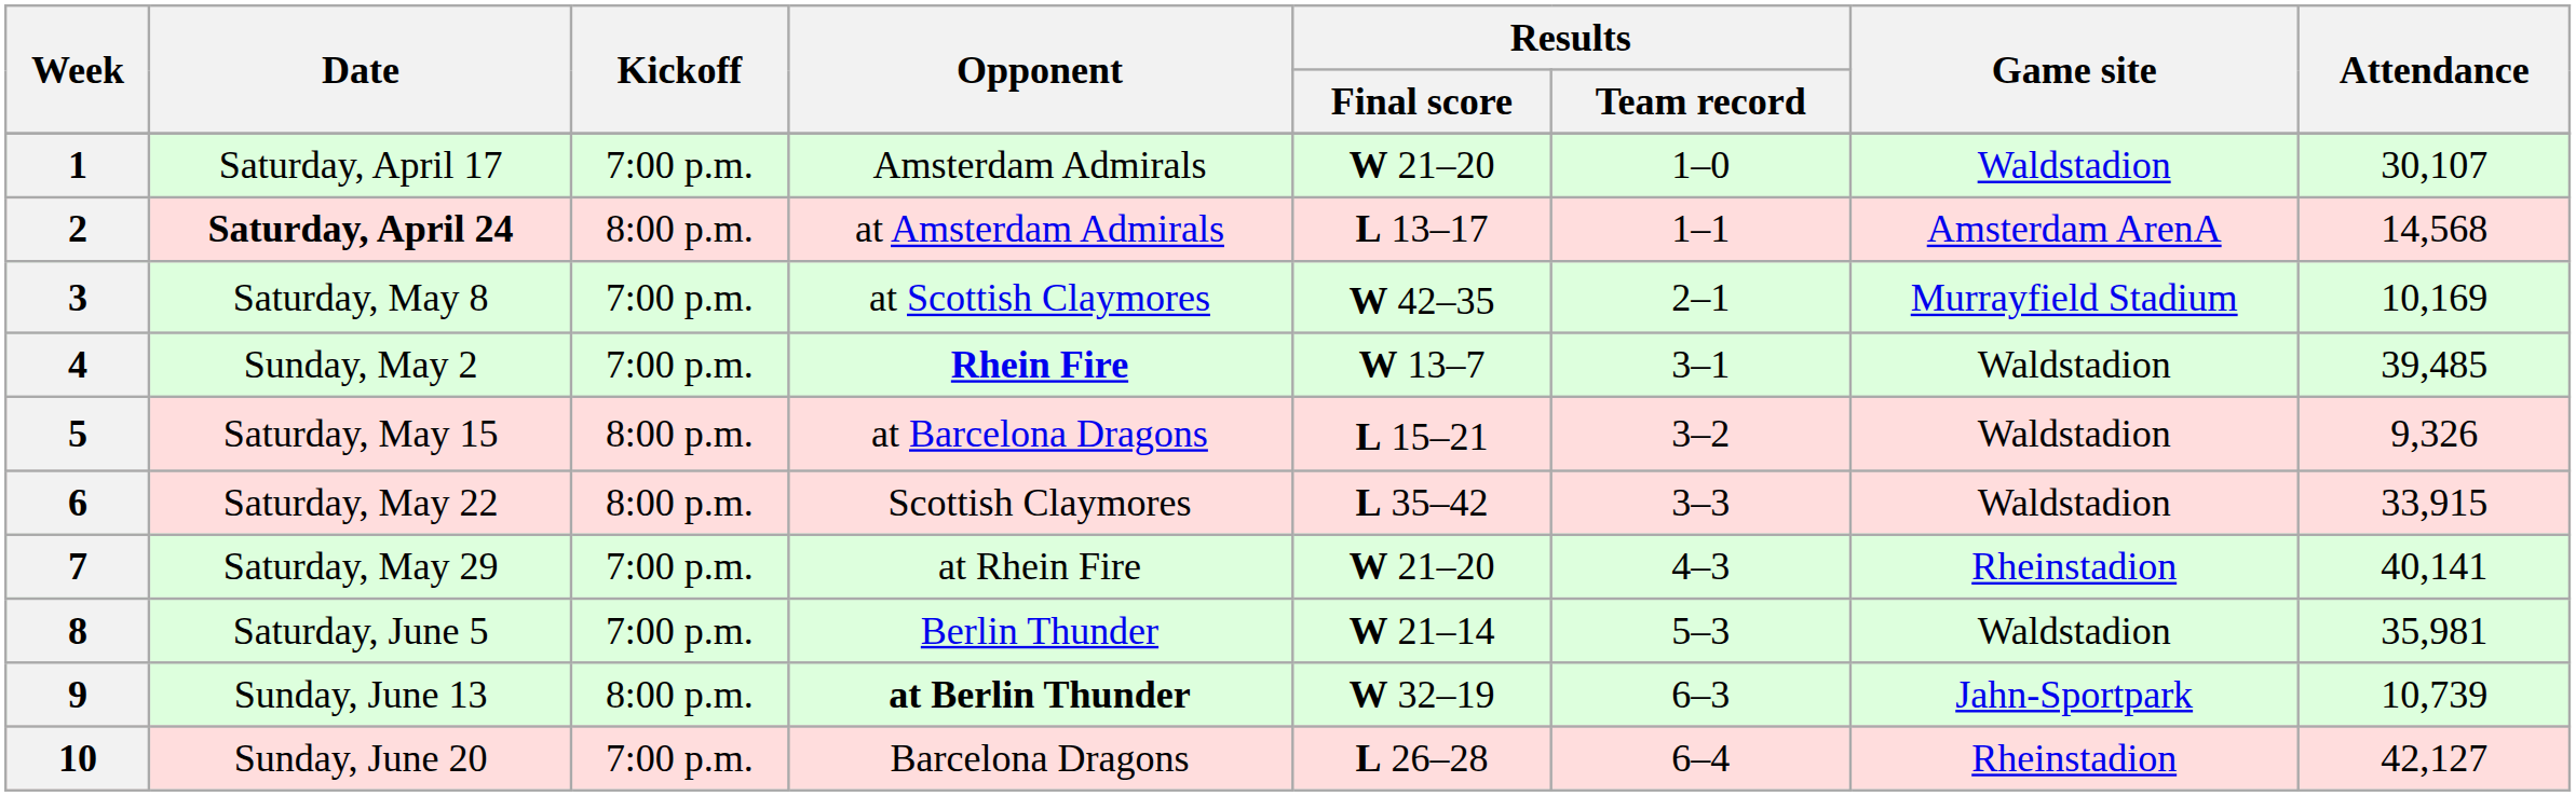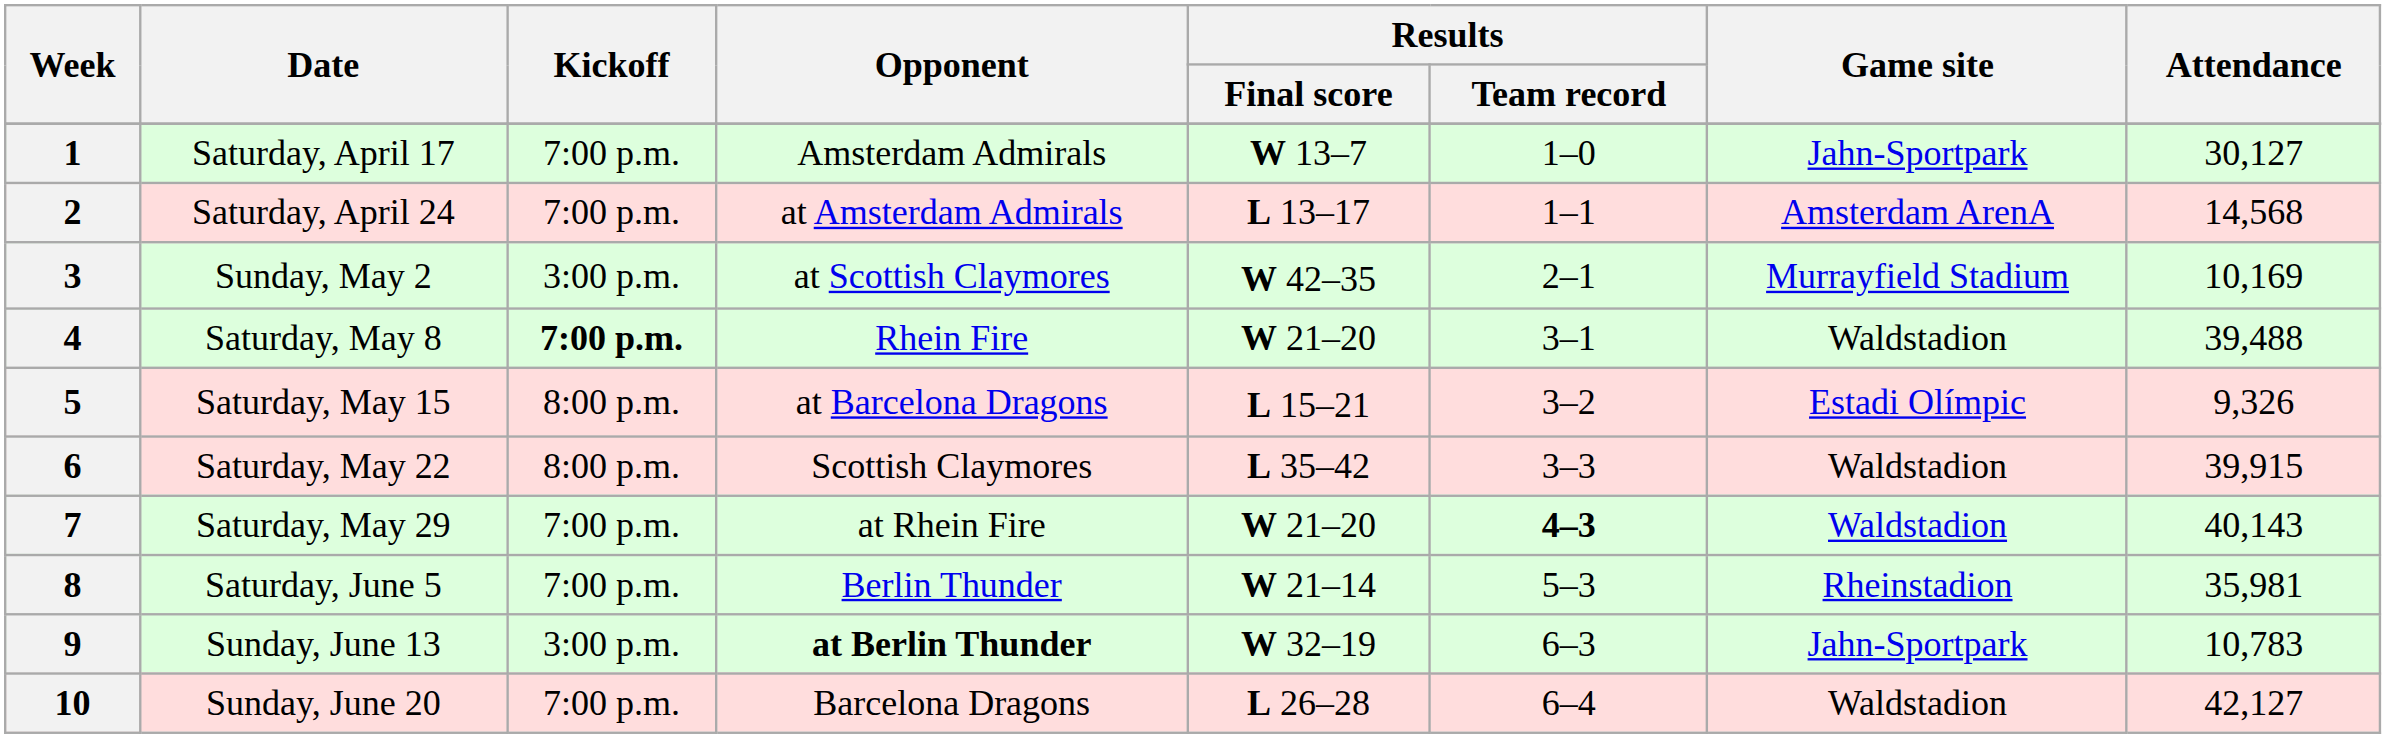 <table class="wikitable" style="font-size:95%; text-align:center; width:66em">
 <tr>
 <th rowspan="2">Week</th>
 <th rowspan="2">Date</th>
 <th rowspan="2">Kickoff </th>
 <th rowspan="2">Opponent</th>
 <th colspan="2">Results</th>
 <th rowspan="2">Game site</th>
 <th rowspan="2">Attendance</th>
 </tr>
 <tr>
 <th>Final score</th>
 <th>Team record</th>
 </tr>
 <tr>
 </tr>
 <tr bgcolor="#DFD">
 <th>1</th>
 <td>Saturday, April 17</td>
 <td>7:00 p.m.</td>
 <td>Amsterdam Admirals</td>
-<td><strong>W</strong> 21–20</td>
+<td><strong>W</strong> 13–7</td>
 <td>1–0</td>
-<td><a href='#'>Waldstadion</a></td>
-<td>30,107</td>
+<td><a href='#'>Jahn-Sportpark</a></td>
+<td>30,127</td>
 </tr>
 <tr bgcolor="#FDD">
 <th>2</th>
-<td><strong>Saturday, April 24</strong></td>
-<td>8:00 p.m.</td>
+<td>Saturday, April 24</td>
+<td>7:00 p.m.</td>
 <td>at <a href='#'>Amsterdam Admirals</a></td>
 <td><strong>L</strong> 13–17</td>
 <td>1–1</td>
 <td><a href='#'>Amsterdam ArenA</a></td>
 <td>14,568</td>
 </tr>
 <tr bgcolor="#DFD">
 <th>3</th>
-<td>Saturday, May 8</td>
-<td>7:00 p.m.</td>
+<td>Sunday, May 2</td>
+<td>3:00 p.m.</td>
 <td>at <a href='#'>Scottish Claymores</a></td>
 <td><strong>W</strong> 42–35 <sup></sup></td>
 <td>2–1</td>
 <td><a href='#'>Murrayfield Stadium</a></td>
 <td>10,169</td>
 </tr>
 <tr bgcolor="#DFD">
 <th>4</th>
-<td>Sunday, May 2</td>
-<td>7:00 p.m.</td>
-<td><strong><a href='#'>Rhein Fire</a></strong></td>
-<td><strong>W</strong> 13–7</td>
+<td>Saturday, May 8</td>
+<td><strong>7:00 p.m.</strong></td>
+<td><a href='#'>Rhein Fire</a></td>
+<td><strong>W</strong> 21–20</td>
 <td>3–1</td>
 <td>Waldstadion</td>
-<td>39,485</td>
+<td>39,488</td>
 </tr>
 <tr bgcolor="#FDD">
 <th>5</th>
 <td>Saturday, May 15</td>
 <td>8:00 p.m.</td>
 <td>at <a href='#'>Barcelona Dragons</a></td>
 <td><strong>L</strong> 15–21 <sup></sup></td>
 <td>3–2</td>
-<td>Waldstadion</td>
+<td><a href='#'>Estadi Olímpic</a></td>
 <td>9,326</td>
 </tr>
 <tr bgcolor="#FDD">
 <th>6</th>
 <td>Saturday, May 22</td>
 <td>8:00 p.m.</td>
 <td>Scottish Claymores</td>
 <td><strong>L</strong> 35–42</td>
 <td>3–3</td>
 <td>Waldstadion</td>
-<td>33,915</td>
+<td>39,915</td>
 </tr>
 <tr bgcolor="#DFD">
 <th>7</th>
 <td>Saturday, May 29</td>
 <td>7:00 p.m.</td>
 <td>at Rhein Fire</td>
 <td><strong>W</strong> 21–20</td>
-<td>4–3</td>
-<td><a href='#'>Rheinstadion</a></td>
-<td>40,141</td>
+<td><strong>4–3</strong></td>
+<td><a href='#'>Waldstadion</a></td>
+<td>40,143</td>
 </tr>
 <tr bgcolor="#DFD">
 <th>8</th>
 <td>Saturday, June 5</td>
 <td>7:00 p.m.</td>
 <td><a href='#'>Berlin Thunder</a></td>
 <td><strong>W</strong> 21–14</td>
 <td>5–3</td>
-<td>Waldstadion</td>
+<td><a href='#'>Rheinstadion</a></td>
 <td>35,981</td>
 </tr>
 <tr bgcolor="#DFD">
 <th>9</th>
 <td>Sunday, June 13</td>
-<td>8:00 p.m.</td>
+<td>3:00 p.m.</td>
 <td><strong>at Berlin Thunder</strong></td>
 <td><strong>W</strong> 32–19</td>
 <td>6–3</td>
 <td><a href='#'>Jahn-Sportpark</a></td>
-<td>10,739</td>
+<td>10,783</td>
 </tr>
 <tr bgcolor="#FDD">
 <th>10</th>
 <td>Sunday, June 20</td>
 <td>7:00 p.m.</td>
 <td>Barcelona Dragons</td>
 <td><strong>L</strong> 26–28</td>
 <td>6–4</td>
-<td><a href='#'>Rheinstadion</a></td>
+<td>Waldstadion</td>
 <td>42,127</td>
 </tr>
 </table>
